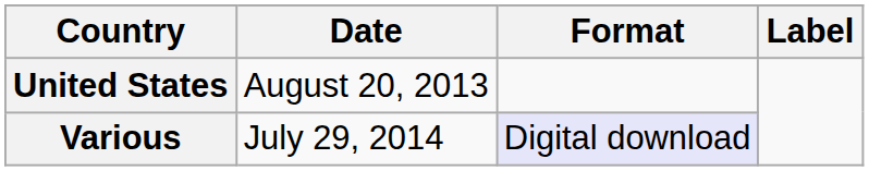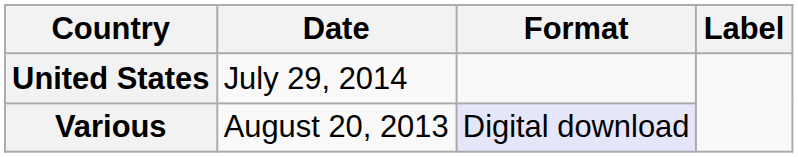 <table class="wikitable plainrowheaders">
 <tr>
 <th scope="col">Country</th>
 <th scope="col">Date</th>
 <th scope="col">Format</th>
 <th scope="col">Label</th>
 </tr>
 <tr>
 <th scope="row">United States</th>
-<td>August 20, 2013</td>
+<td>July 29, 2014</td>
 <td></td>
 <td rowspan="2"></td>
 </tr>
 <tr>
 <th scope="row">Various</th>
-<td>July 29, 2014</td>
+<td>August 20, 2013</td>
 <td style="background: lavender;">Digital download</td>
 </tr>
 </table>
